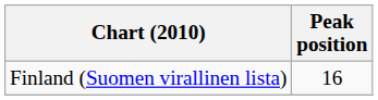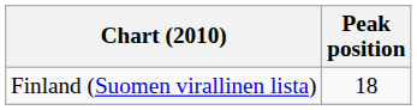 <table class="wikitable">
 <tr>
 <th scope="col">Chart (2010)</th>
 <th scope="col">Peak<br>position</th>
 </tr>
 <tr>
 <td>Finland (<a href='#'>Suomen virallinen lista</a>)</td>
-<td style="text-align:center;">16</td>
+<td style="text-align:center;">18</td>
 </tr>
 <tr>
 </tr>
 </table>
